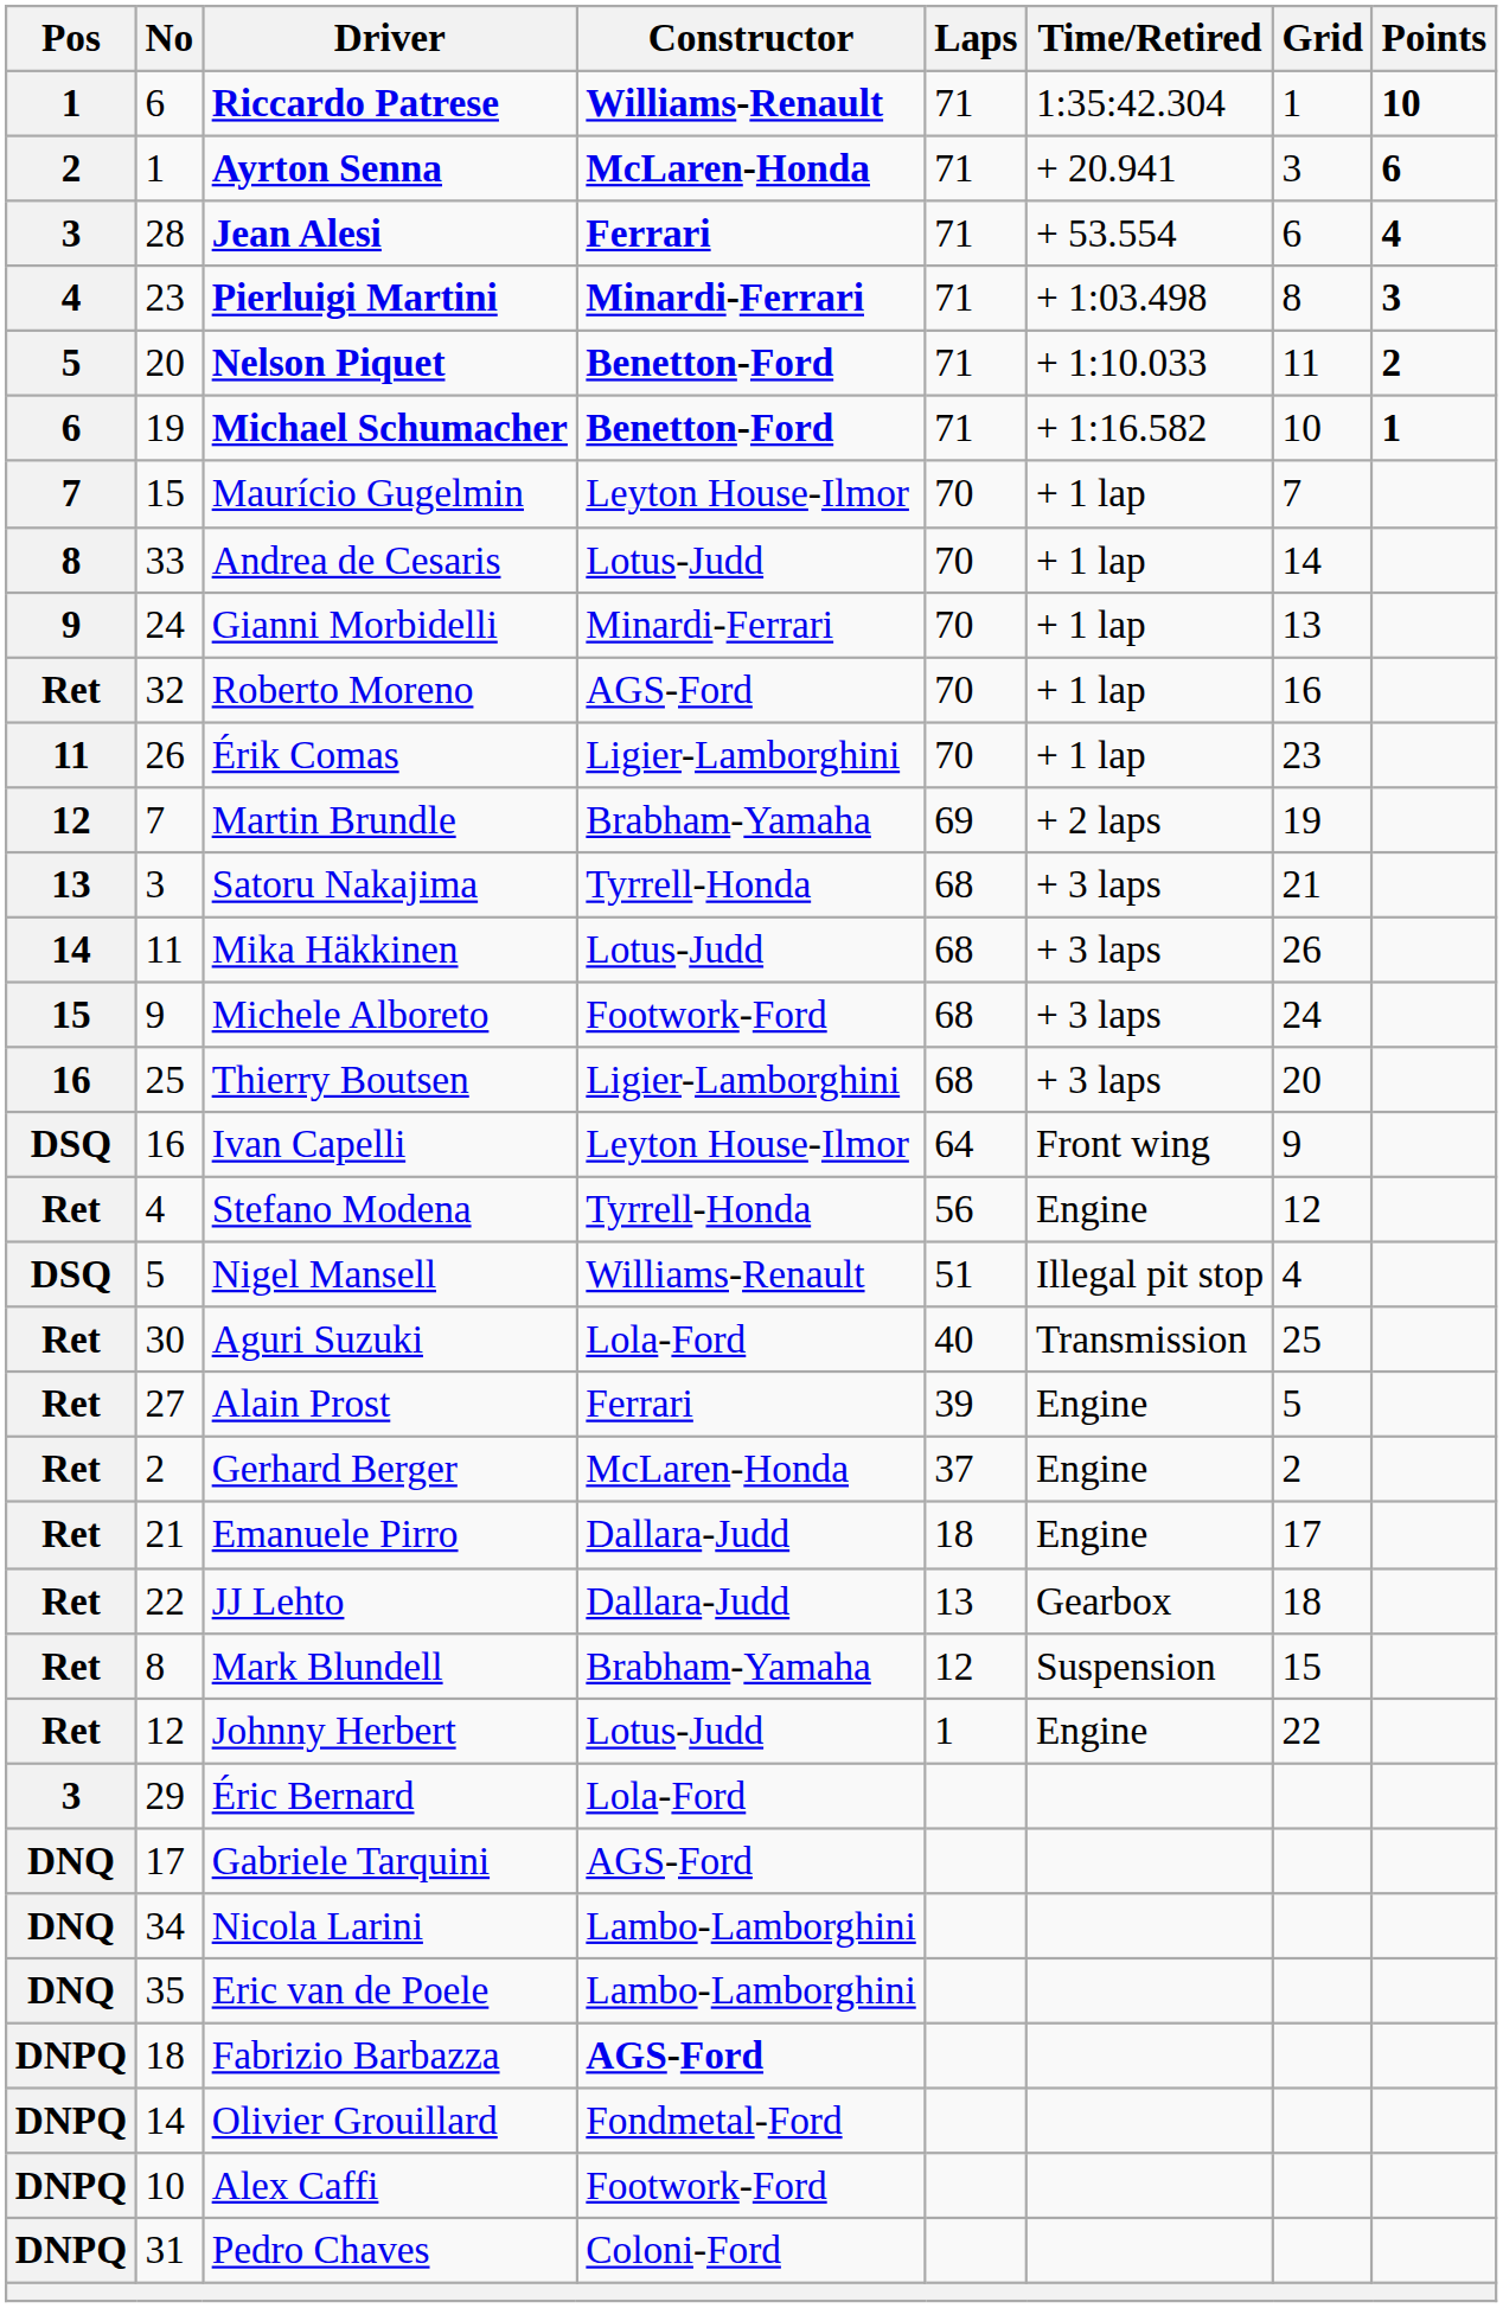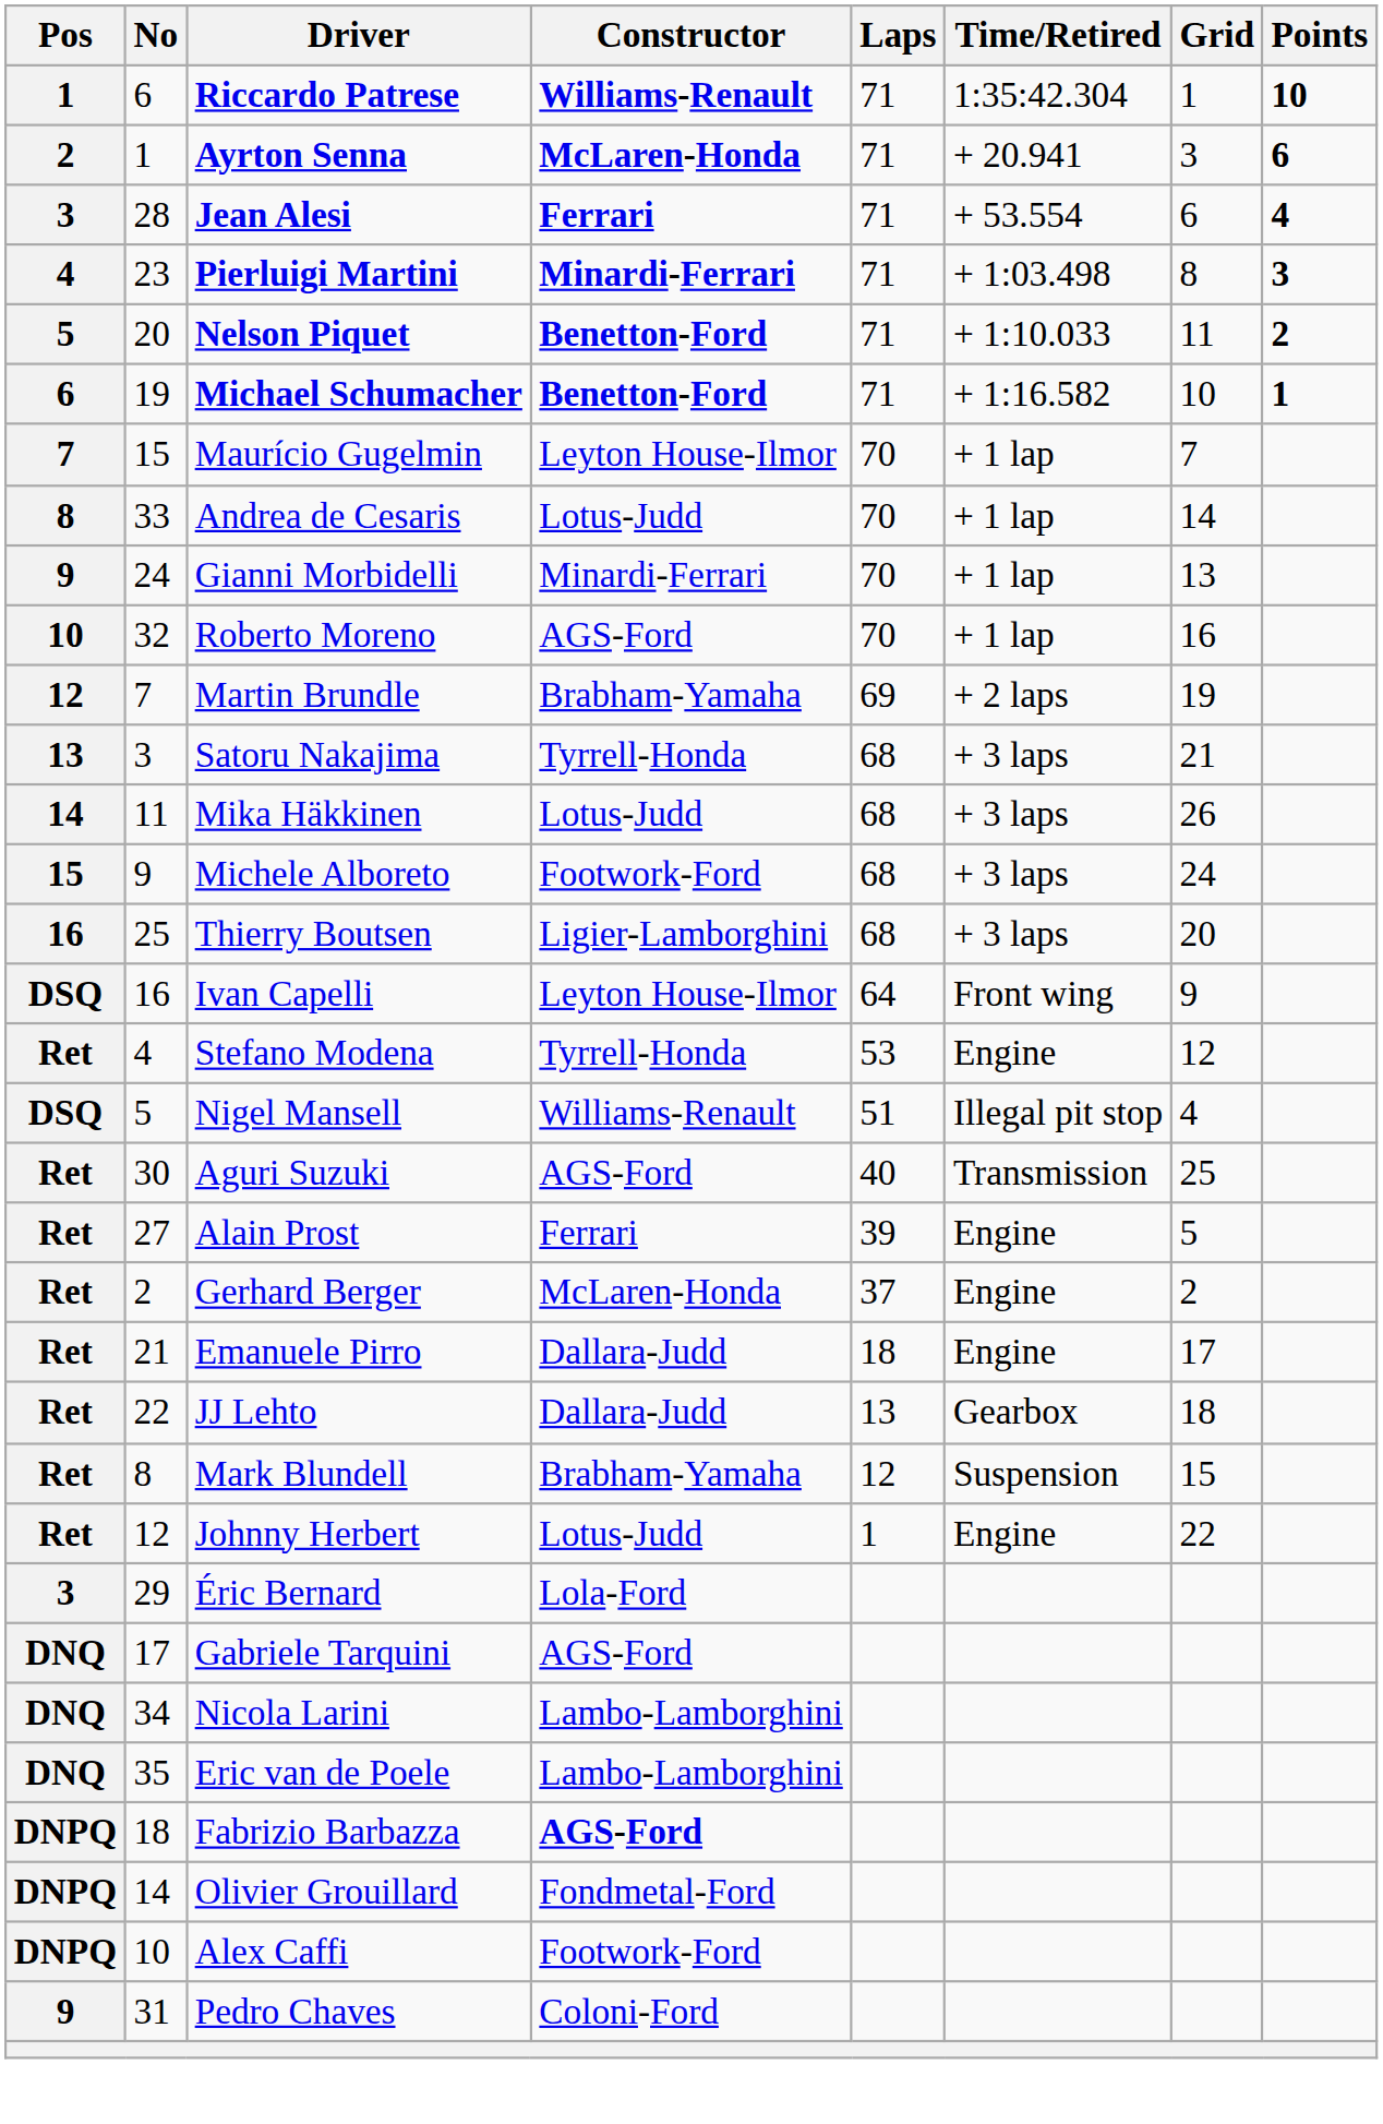 <table class="wikitable" style="font-size: 95%;">
 <tr>
 <th>Pos</th>
 <th>No</th>
 <th>Driver</th>
 <th>Constructor</th>
 <th>Laps</th>
 <th>Time/Retired</th>
 <th>Grid</th>
 <th>Points</th>
 </tr>
 <tr>
 <th>1</th>
 <td>6</td>
 <td> <strong><a href='#'>Riccardo Patrese</a></strong></td>
 <td><strong><a href='#'>Williams</a>-<a href='#'>Renault</a></strong></td>
 <td>71</td>
 <td>1:35:42.304</td>
 <td>1</td>
 <td><strong>10</strong></td>
 </tr>
 <tr>
 <th>2</th>
 <td>1</td>
 <td> <strong><a href='#'>Ayrton Senna</a></strong></td>
 <td><strong><a href='#'>McLaren</a>-<a href='#'>Honda</a></strong></td>
 <td>71</td>
 <td>+ 20.941</td>
 <td>3</td>
 <td><strong>6</strong></td>
 </tr>
 <tr>
 <th>3</th>
 <td>28</td>
 <td> <strong><a href='#'>Jean Alesi</a></strong></td>
 <td><strong><a href='#'>Ferrari</a></strong></td>
 <td>71</td>
 <td>+ 53.554</td>
 <td>6</td>
 <td><strong>4</strong></td>
 </tr>
 <tr>
 <th>4</th>
 <td>23</td>
 <td> <strong><a href='#'>Pierluigi Martini</a></strong></td>
 <td><strong><a href='#'>Minardi</a>-<a href='#'>Ferrari</a></strong></td>
 <td>71</td>
 <td>+ 1:03.498</td>
 <td>8</td>
 <td><strong>3</strong></td>
 </tr>
 <tr>
 <th>5</th>
 <td>20</td>
 <td> <strong><a href='#'>Nelson Piquet</a></strong></td>
 <td><strong><a href='#'>Benetton</a>-<a href='#'>Ford</a></strong></td>
 <td>71</td>
 <td>+ 1:10.033</td>
 <td>11</td>
 <td><strong>2</strong></td>
 </tr>
 <tr>
 <th>6</th>
 <td>19</td>
 <td> <strong><a href='#'>Michael Schumacher</a></strong></td>
 <td><strong><a href='#'>Benetton</a>-<a href='#'>Ford</a></strong></td>
 <td>71</td>
 <td>+ 1:16.582</td>
 <td>10</td>
 <td><strong>1</strong></td>
 </tr>
 <tr>
 <th>7</th>
 <td>15</td>
 <td> <a href='#'>Maurício Gugelmin</a></td>
 <td><a href='#'>Leyton House</a>-<a href='#'>Ilmor</a></td>
 <td>70</td>
 <td>+ 1 lap</td>
 <td>7</td>
 <td></td>
 </tr>
 <tr>
 <th>8</th>
 <td>33</td>
 <td> <a href='#'>Andrea de Cesaris</a></td>
 <td><a href='#'>Lotus</a>-<a href='#'>Judd</a></td>
 <td>70</td>
 <td>+ 1 lap</td>
 <td>14</td>
 <td></td>
 </tr>
 <tr>
 <th>9</th>
 <td>24</td>
 <td> <a href='#'>Gianni Morbidelli</a></td>
 <td><a href='#'>Minardi</a>-<a href='#'>Ferrari</a></td>
 <td>70</td>
 <td>+ 1 lap</td>
 <td>13</td>
 <td></td>
 </tr>
 <tr>
-<th>Ret</th>
+<th>10</th>
 <td>32</td>
 <td> <a href='#'>Roberto Moreno</a></td>
 <td><a href='#'>AGS</a>-<a href='#'>Ford</a></td>
 <td>70</td>
 <td>+ 1 lap</td>
 <td>16</td>
-<td></td>
-</tr>
-<tr>
-<th>11</th>
-<td>26</td>
-<td> <a href='#'>Érik Comas</a></td>
-<td><a href='#'>Ligier</a>-<a href='#'>Lamborghini</a></td>
-<td>70</td>
-<td>+ 1 lap</td>
-<td>23</td>
 <td></td>
 </tr>
 <tr>
 <th>12</th>
 <td>7</td>
 <td> <a href='#'>Martin Brundle</a></td>
 <td><a href='#'>Brabham</a>-<a href='#'>Yamaha</a></td>
 <td>69</td>
 <td>+ 2 laps</td>
 <td>19</td>
 <td></td>
 </tr>
 <tr>
 <th>13</th>
 <td>3</td>
 <td> <a href='#'>Satoru Nakajima</a></td>
 <td><a href='#'>Tyrrell</a>-<a href='#'>Honda</a></td>
 <td>68</td>
 <td>+ 3 laps</td>
 <td>21</td>
 <td></td>
 </tr>
 <tr>
 <th>14</th>
 <td>11</td>
 <td> <a href='#'>Mika Häkkinen</a></td>
 <td><a href='#'>Lotus</a>-<a href='#'>Judd</a></td>
 <td>68</td>
 <td>+ 3 laps</td>
 <td>26</td>
 <td></td>
 </tr>
 <tr>
 <th>15</th>
 <td>9</td>
 <td> <a href='#'>Michele Alboreto</a></td>
 <td><a href='#'>Footwork</a>-<a href='#'>Ford</a></td>
 <td>68</td>
 <td>+ 3 laps</td>
 <td>24</td>
 <td></td>
 </tr>
 <tr>
 <th>16</th>
 <td>25</td>
 <td> <a href='#'>Thierry Boutsen</a></td>
 <td><a href='#'>Ligier</a>-<a href='#'>Lamborghini</a></td>
 <td>68</td>
 <td>+ 3 laps</td>
 <td>20</td>
 <td></td>
 </tr>
 <tr>
 <th>DSQ</th>
 <td>16</td>
 <td> <a href='#'>Ivan Capelli</a></td>
 <td><a href='#'>Leyton House</a>-<a href='#'>Ilmor</a></td>
 <td>64</td>
 <td>Front wing</td>
 <td>9</td>
 <td></td>
 </tr>
 <tr>
 <th>Ret</th>
 <td>4</td>
 <td> <a href='#'>Stefano Modena</a></td>
 <td><a href='#'>Tyrrell</a>-<a href='#'>Honda</a></td>
-<td>56</td>
+<td>53</td>
 <td>Engine</td>
 <td>12</td>
 <td></td>
 </tr>
 <tr>
 <th>DSQ</th>
 <td>5</td>
 <td> <a href='#'>Nigel Mansell</a></td>
 <td><a href='#'>Williams</a>-<a href='#'>Renault</a></td>
 <td>51</td>
 <td>Illegal pit stop</td>
 <td>4</td>
 <td></td>
 </tr>
 <tr>
 <th>Ret</th>
 <td>30</td>
 <td> <a href='#'>Aguri Suzuki</a></td>
-<td><a href='#'>Lola</a>-<a href='#'>Ford</a></td>
+<td><a href='#'>AGS</a>-<a href='#'>Ford</a></td>
 <td>40</td>
 <td>Transmission</td>
 <td>25</td>
 <td></td>
 </tr>
 <tr>
 <th>Ret</th>
 <td>27</td>
 <td> <a href='#'>Alain Prost</a></td>
 <td><a href='#'>Ferrari</a></td>
 <td>39</td>
 <td>Engine</td>
 <td>5</td>
 <td></td>
 </tr>
 <tr>
 <th>Ret</th>
 <td>2</td>
 <td> <a href='#'>Gerhard Berger</a></td>
 <td><a href='#'>McLaren</a>-<a href='#'>Honda</a></td>
 <td>37</td>
 <td>Engine</td>
 <td>2</td>
 <td></td>
 </tr>
 <tr>
 <th>Ret</th>
 <td>21</td>
 <td> <a href='#'>Emanuele Pirro</a></td>
 <td><a href='#'>Dallara</a>-<a href='#'>Judd</a></td>
 <td>18</td>
 <td>Engine</td>
 <td>17</td>
 <td></td>
 </tr>
 <tr>
 <th>Ret</th>
 <td>22</td>
 <td> <a href='#'>JJ Lehto</a></td>
 <td><a href='#'>Dallara</a>-<a href='#'>Judd</a></td>
 <td>13</td>
 <td>Gearbox</td>
 <td>18</td>
 <td></td>
 </tr>
 <tr>
 <th>Ret</th>
 <td>8</td>
 <td> <a href='#'>Mark Blundell</a></td>
 <td><a href='#'>Brabham</a>-<a href='#'>Yamaha</a></td>
 <td>12</td>
 <td>Suspension</td>
 <td>15</td>
 <td></td>
 </tr>
 <tr>
 <th>Ret</th>
 <td>12</td>
 <td> <a href='#'>Johnny Herbert</a></td>
 <td><a href='#'>Lotus</a>-<a href='#'>Judd</a></td>
 <td>1</td>
 <td>Engine</td>
 <td>22</td>
 <td></td>
 </tr>
 <tr>
 <th>3</th>
 <td>29</td>
 <td> <a href='#'>Éric Bernard</a></td>
 <td><a href='#'>Lola</a>-<a href='#'>Ford</a></td>
 <td></td>
 <td></td>
 <td></td>
 <td></td>
 </tr>
 <tr>
 <th>DNQ</th>
 <td>17</td>
 <td> <a href='#'>Gabriele Tarquini</a></td>
 <td><a href='#'>AGS</a>-<a href='#'>Ford</a></td>
 <td></td>
 <td></td>
 <td></td>
 <td></td>
 </tr>
 <tr>
 <th>DNQ</th>
 <td>34</td>
 <td> <a href='#'>Nicola Larini</a></td>
 <td><a href='#'>Lambo</a>-<a href='#'>Lamborghini</a></td>
 <td></td>
 <td></td>
 <td></td>
 <td></td>
 </tr>
 <tr>
 <th>DNQ</th>
 <td>35</td>
 <td> <a href='#'>Eric van de Poele</a></td>
 <td><a href='#'>Lambo</a>-<a href='#'>Lamborghini</a></td>
 <td></td>
 <td></td>
 <td></td>
 <td></td>
 </tr>
 <tr>
 <th>DNPQ</th>
 <td>18</td>
 <td> <a href='#'>Fabrizio Barbazza</a></td>
 <td><strong><a href='#'>AGS</a>-<a href='#'>Ford</a></strong></td>
 <td></td>
 <td></td>
 <td></td>
 <td></td>
 </tr>
 <tr>
 <th>DNPQ</th>
 <td>14</td>
 <td> <a href='#'>Olivier Grouillard</a></td>
 <td><a href='#'>Fondmetal</a>-<a href='#'>Ford</a></td>
 <td></td>
 <td></td>
 <td></td>
 <td></td>
 </tr>
 <tr>
 <th>DNPQ</th>
 <td>10</td>
 <td> <a href='#'>Alex Caffi</a></td>
 <td><a href='#'>Footwork</a>-<a href='#'>Ford</a></td>
 <td></td>
 <td></td>
 <td></td>
 <td></td>
 </tr>
 <tr>
-<th>DNPQ</th>
+<th>9</th>
 <td>31</td>
 <td> <a href='#'>Pedro Chaves</a></td>
 <td><a href='#'>Coloni</a>-<a href='#'>Ford</a></td>
 <td></td>
 <td></td>
 <td></td>
 <td></td>
 </tr>
 <tr>
 <th colspan="8"></th>
 </tr>
 </table>
